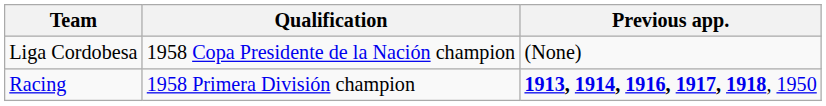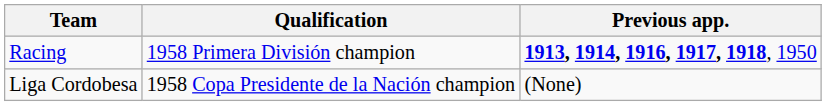 <table class="wikitable">
 <tr>
 <th width=>Team</th>
 <th width=>Qualification</th>
 <th width=>Previous app.</th>
 </tr>
 <tr>
+<td><a href='#'>Racing</a></td>
+<td><a href='#'>1958 Primera División</a> champion</td>
+<td><strong><a href='#'>1913</a>, <a href='#'>1914</a>, <a href='#'>1916</a>, <a href='#'>1917</a>, <a href='#'>1918</a></strong>, <a href='#'>1950</a></td>
+</tr>
+<tr>
 <td>Liga Cordobesa</td>
 <td>1958 <a href='#'>Copa Presidente de la Nación</a> champion</td>
 <td>(None)</td>
 </tr>
-<tr>
-<td><a href='#'>Racing</a></td>
-<td><a href='#'>1958 Primera División</a> champion</td>
-<td><strong><a href='#'>1913</a>, <a href='#'>1914</a>, <a href='#'>1916</a>, <a href='#'>1917</a>, <a href='#'>1918</a></strong>, <a href='#'>1950</a></td>
-</tr>
 </table>
